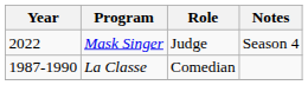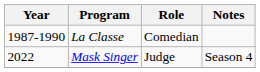 <table class="wikitable sortable">
 <tr>
 <th>Year</th>
 <th>Program</th>
 <th>Role</th>
 <th class="unsortable">Notes</th>
 </tr>
 <tr>
+<td>1987-1990</td>
+<td><em>La Classe</em></td>
+<td>Comedian</td>
+<td></td>
+</tr>
+<tr>
 <td>2022</td>
 <td><em><a href='#'>Mask Singer</a></em></td>
 <td>Judge</td>
 <td>Season 4</td>
 </tr>
 <tr>
-<td>1987-1990</td>
-<td><em>La Classe</em></td>
-<td>Comedian</td>
-<td></td>
-</tr>
-<tr>
 </tr>
 </table>
